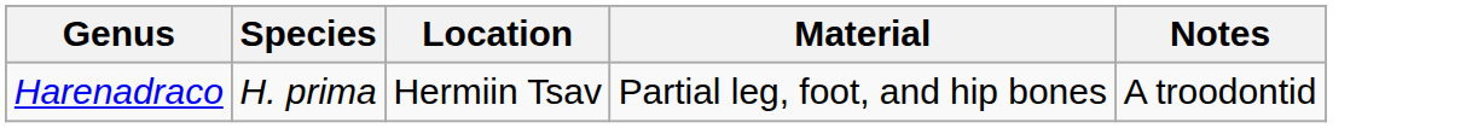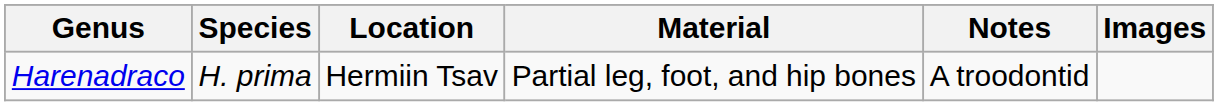 <table class="wikitable sortable">
 <tr>
 <th>Genus</th>
 <th>Species</th>
 <th>Location</th>
 <th>Material</th>
 <th>Notes</th>
+<th>Images</th>
 </tr>
 <tr>
 <td><em><a href='#'>Harenadraco</a></em></td>
 <td><em>H. prima</em></td>
 <td>Hermiin Tsav</td>
 <td>Partial leg, foot, and hip bones</td>
 <td>A troodontid</td>
+<td></td>
 </tr>
 </table>
